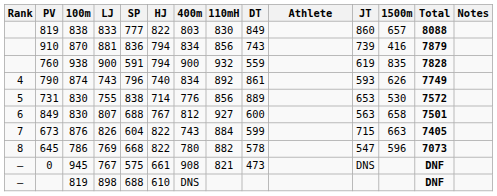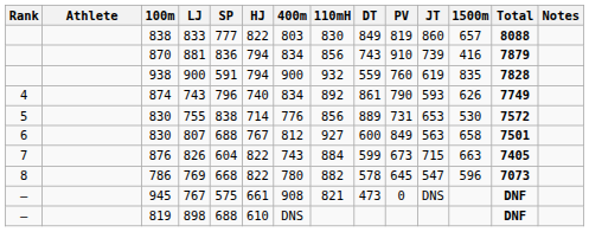 <table class=wikitable style="text-align:center">
 <tr>
 <th width=40>Rank</th>
-<th width=40>PV</th>
+<th width=250>Athlete</th>
 <th width=40>100m</th>
 <th width=40>LJ</th>
 <th width=40>SP</th>
 <th width=40>HJ</th>
 <th width=40>400m</th>
 <th width=40>110mH</th>
 <th width=40>DT</th>
-<th width=250>Athlete</th>
+<th width=40>PV</th>
 <th width=40>JT</th>
 <th width=40>1500m</th>
 <th width=55>Total</th>
 <th width=50>Notes</th>
 </tr>
 <tr>
 <td></td>
-<td>819</td>
+<td align=left></td>
 <td>838</td>
 <td>833</td>
 <td>777</td>
 <td>822</td>
 <td>803</td>
 <td>830</td>
 <td>849</td>
-<td align=left></td>
+<td>819</td>
 <td>860</td>
 <td>657</td>
 <td><strong>8088</strong></td>
 <td></td>
 </tr>
 <tr>
 <td></td>
-<td>910</td>
+<td align=left></td>
 <td>870</td>
 <td>881</td>
 <td>836</td>
 <td>794</td>
 <td>834</td>
 <td>856</td>
 <td>743</td>
-<td align=left></td>
+<td>910</td>
 <td>739</td>
 <td>416</td>
 <td><strong>7879</strong></td>
 <td></td>
 </tr>
 <tr>
 <td></td>
-<td>760</td>
+<td align=left></td>
 <td>938</td>
 <td>900</td>
 <td>591</td>
 <td>794</td>
 <td>900</td>
 <td>932</td>
 <td>559</td>
-<td align=left></td>
+<td>760</td>
 <td>619</td>
 <td>835</td>
 <td><strong>7828</strong></td>
 <td></td>
 </tr>
 <tr>
 <td>4</td>
-<td>790</td>
+<td align=left></td>
 <td>874</td>
 <td>743</td>
 <td>796</td>
 <td>740</td>
 <td>834</td>
 <td>892</td>
 <td>861</td>
-<td align=left></td>
+<td>790</td>
 <td>593</td>
 <td>626</td>
 <td><strong>7749</strong></td>
 <td></td>
 </tr>
 <tr>
 <td>5</td>
-<td>731</td>
+<td align=left></td>
 <td>830</td>
 <td>755</td>
 <td>838</td>
 <td>714</td>
 <td>776</td>
 <td>856</td>
 <td>889</td>
-<td align=left></td>
+<td>731</td>
 <td>653</td>
 <td>530</td>
 <td><strong>7572</strong></td>
 <td></td>
 </tr>
 <tr>
 <td>6</td>
-<td>849</td>
+<td align=left></td>
 <td>830</td>
 <td>807</td>
 <td>688</td>
 <td>767</td>
 <td>812</td>
 <td>927</td>
 <td>600</td>
-<td align=left></td>
+<td>849</td>
 <td>563</td>
 <td>658</td>
 <td><strong>7501</strong></td>
 <td></td>
 </tr>
 <tr>
 <td>7</td>
-<td>673</td>
+<td align=left></td>
 <td>876</td>
 <td>826</td>
 <td>604</td>
 <td>822</td>
 <td>743</td>
 <td>884</td>
 <td>599</td>
-<td align=left></td>
+<td>673</td>
 <td>715</td>
 <td>663</td>
 <td><strong>7405</strong></td>
 <td></td>
 </tr>
 <tr>
 <td>8</td>
-<td>645</td>
+<td align=left></td>
 <td>786</td>
 <td>769</td>
 <td>668</td>
 <td>822</td>
 <td>780</td>
 <td>882</td>
 <td>578</td>
-<td align=left></td>
+<td>645</td>
 <td>547</td>
 <td>596</td>
 <td><strong>7073</strong></td>
 <td></td>
 </tr>
 <tr>
 <td>—</td>
-<td>0</td>
+<td align=left></td>
 <td>945</td>
 <td>767</td>
 <td>575</td>
 <td>661</td>
 <td>908</td>
 <td>821</td>
 <td>473</td>
-<td align=left></td>
+<td>0</td>
 <td>DNS</td>
 <td></td>
 <td><strong>DNF</strong></td>
 <td></td>
 </tr>
 <tr>
 <td>—</td>
-<td></td>
+<td align=left></td>
 <td>819</td>
 <td>898</td>
 <td>688</td>
 <td>610</td>
 <td>DNS</td>
 <td></td>
 <td></td>
-<td align=left></td>
+<td></td>
 <td></td>
 <td></td>
 <td><strong>DNF</strong></td>
 <td></td>
 </tr>
 </table>
